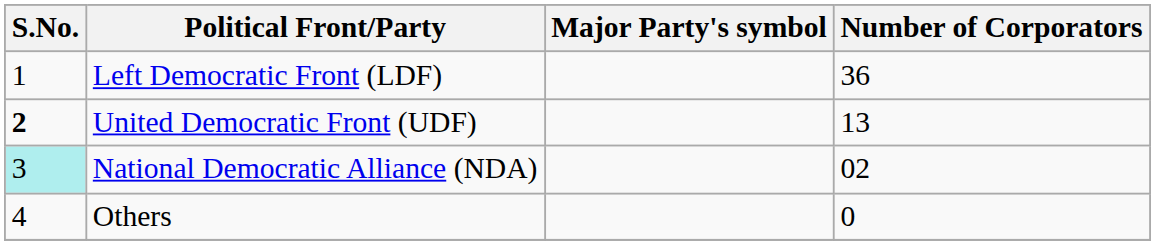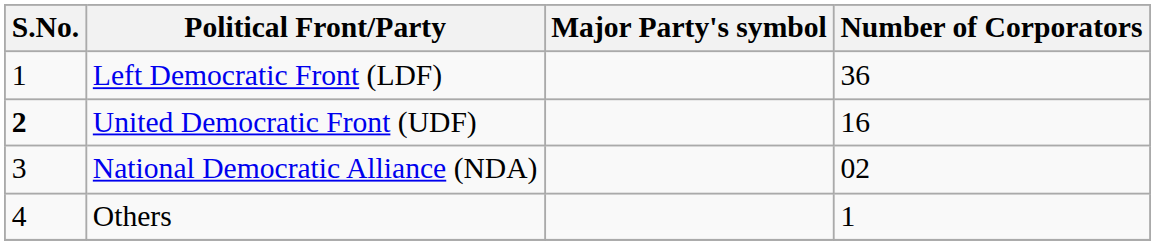 <table class="sortable wikitable">
 <tr>
 <th>S.No.</th>
 <th>Political Front/Party</th>
 <th>Major Party's symbol</th>
 <th>Number of Corporators</th>
 </tr>
 <tr>
 <td>1</td>
 <td><a href='#'>Left Democratic Front</a> (LDF)</td>
 <td></td>
 <td>36</td>
 </tr>
 <tr>
 <td><strong>2</strong></td>
 <td><a href='#'>United Democratic Front</a> (UDF)</td>
 <td></td>
-<td>13</td>
+<td>16</td>
 </tr>
 <tr>
-<td style="background: paleturquoise;">3</td>
+<td>3</td>
 <td><a href='#'>National Democratic Alliance</a> (NDA)</td>
 <td></td>
 <td>02</td>
 </tr>
 <tr>
 <td>4</td>
 <td>Others</td>
 <td></td>
-<td>0</td>
+<td>1</td>
 </tr>
 <tr>
 </tr>
 </table>
